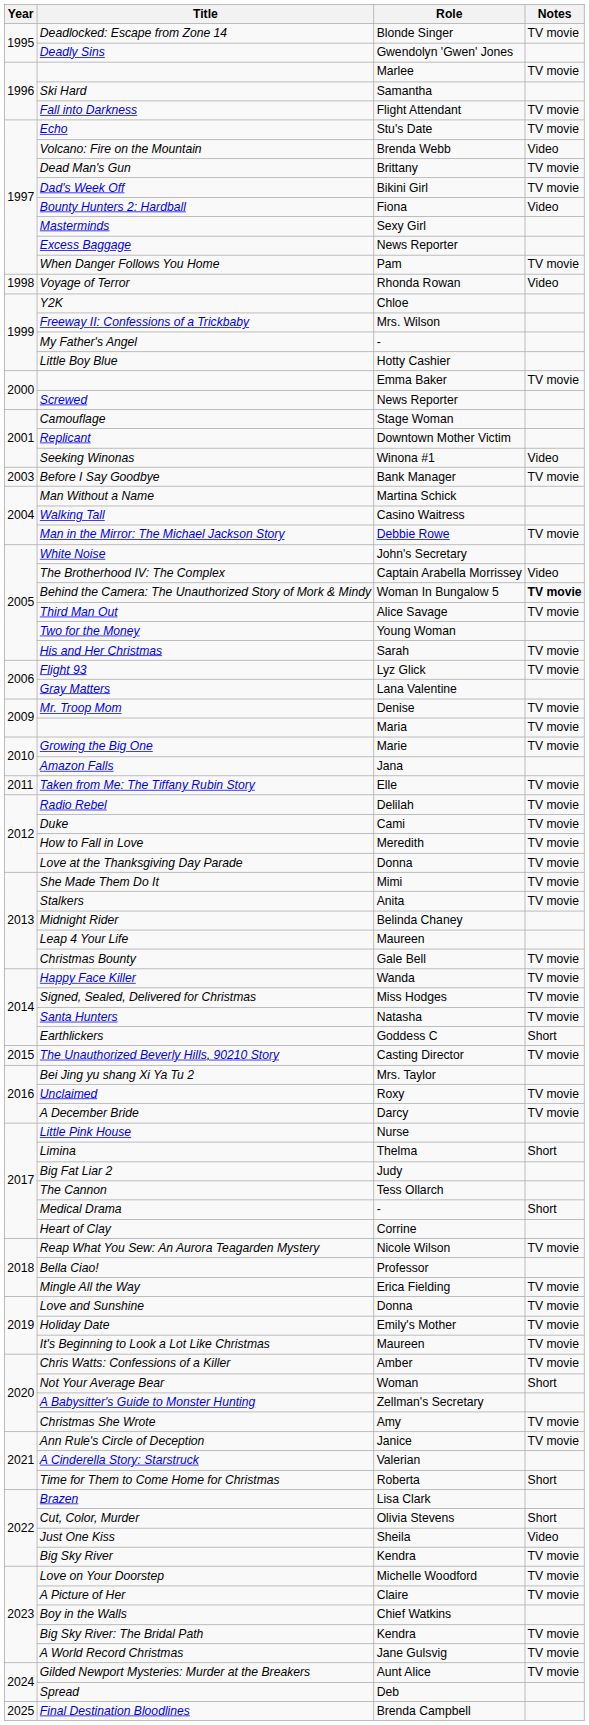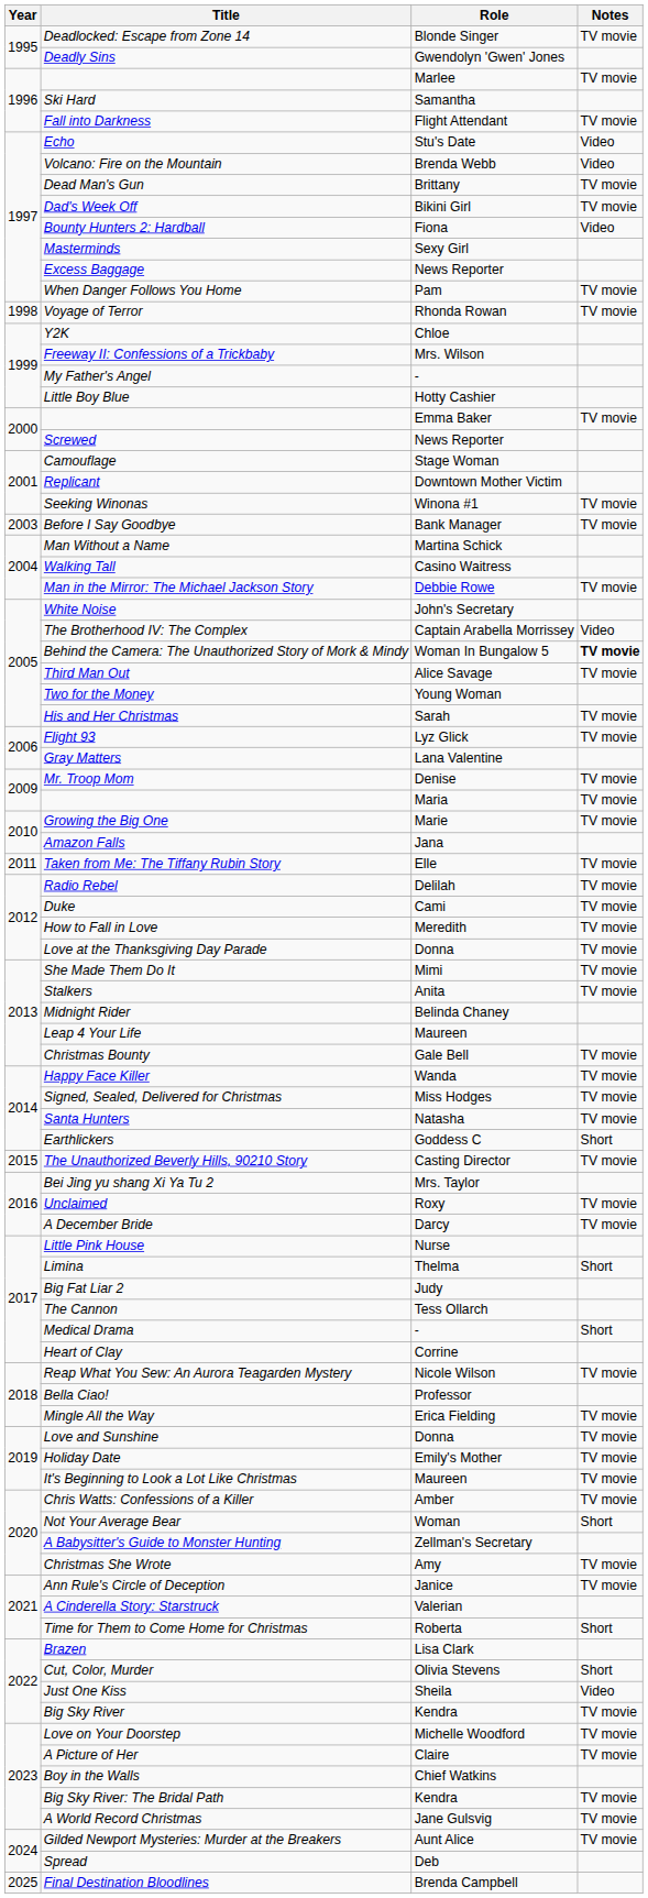 <table class="wikitable sortable">
 <tr>
 <th>Year</th>
 <th>Title</th>
 <th>Role</th>
 <th>Notes</th>
 </tr>
 <tr>
 <td rowspan="2">1995</td>
 <td><em>Deadlocked: Escape from Zone 14</em></td>
 <td>Blonde Singer</td>
 <td>TV movie</td>
 </tr>
 <tr>
 <td><em><a href='#'>Deadly Sins</a></em></td>
 <td>Gwendolyn 'Gwen' Jones</td>
 <td></td>
 </tr>
 <tr>
 <td rowspan="3">1996</td>
 <td><em></em></td>
 <td>Marlee</td>
 <td>TV movie</td>
 </tr>
 <tr>
 <td><em>Ski Hard</em></td>
 <td>Samantha</td>
 <td></td>
 </tr>
 <tr>
 <td><em><a href='#'>Fall into Darkness</a></em></td>
 <td>Flight Attendant</td>
 <td>TV movie</td>
 </tr>
 <tr>
 <td rowspan="8">1997</td>
 <td><em><a href='#'>Echo</a></em></td>
 <td>Stu's Date</td>
-<td>TV movie</td>
+<td>Video</td>
 </tr>
 <tr>
 <td><em>Volcano: Fire on the Mountain</em></td>
 <td>Brenda Webb</td>
 <td>Video</td>
 </tr>
 <tr>
 <td><em>Dead Man's Gun</em></td>
 <td>Brittany</td>
 <td>TV movie</td>
 </tr>
 <tr>
 <td><em><a href='#'>Dad's Week Off</a></em></td>
 <td>Bikini Girl</td>
 <td>TV movie</td>
 </tr>
 <tr>
 <td><em><a href='#'>Bounty Hunters 2: Hardball</a></em></td>
 <td>Fiona</td>
 <td>Video</td>
 </tr>
 <tr>
 <td><em><a href='#'>Masterminds</a></em></td>
 <td>Sexy Girl</td>
 <td></td>
 </tr>
 <tr>
 <td><em><a href='#'>Excess Baggage</a></em></td>
 <td>News Reporter</td>
 <td></td>
 </tr>
 <tr>
 <td><em>When Danger Follows You Home</em></td>
 <td>Pam</td>
 <td>TV movie</td>
 </tr>
 <tr>
 <td>1998</td>
 <td><em>Voyage of Terror</em></td>
 <td>Rhonda Rowan</td>
-<td>Video</td>
+<td>TV movie</td>
 </tr>
 <tr>
 <td rowspan="4">1999</td>
 <td><em>Y2K</em></td>
 <td>Chloe</td>
 <td></td>
 </tr>
 <tr>
 <td><em><a href='#'>Freeway II: Confessions of a Trickbaby</a></em></td>
 <td>Mrs. Wilson</td>
 <td></td>
 </tr>
 <tr>
 <td><em>My Father's Angel</em></td>
 <td>-</td>
 <td></td>
 </tr>
 <tr>
 <td><em>Little Boy Blue</em></td>
 <td>Hotty Cashier</td>
 <td></td>
 </tr>
 <tr>
 <td rowspan="2">2000</td>
 <td><em></em></td>
 <td>Emma Baker</td>
 <td>TV movie</td>
 </tr>
 <tr>
 <td><em><a href='#'>Screwed</a></em></td>
 <td>News Reporter</td>
 <td></td>
 </tr>
 <tr>
 <td rowspan="3">2001</td>
 <td><em>Camouflage</em></td>
 <td>Stage Woman</td>
 <td></td>
 </tr>
 <tr>
 <td><em><a href='#'>Replicant</a></em></td>
 <td>Downtown Mother Victim</td>
 <td></td>
 </tr>
 <tr>
 <td><em>Seeking Winonas</em></td>
 <td>Winona #1</td>
-<td>Video</td>
+<td>TV movie</td>
 </tr>
 <tr>
 <td>2003</td>
 <td><em>Before I Say Goodbye</em></td>
 <td>Bank Manager</td>
 <td>TV movie</td>
 </tr>
 <tr>
 <td rowspan="3">2004</td>
 <td><em>Man Without a Name</em></td>
 <td>Martina Schick</td>
 <td></td>
 </tr>
 <tr>
 <td><em><a href='#'>Walking Tall</a></em></td>
 <td>Casino Waitress</td>
 <td></td>
 </tr>
 <tr>
 <td><em><a href='#'>Man in the Mirror: The Michael Jackson Story</a></em></td>
 <td><a href='#'>Debbie Rowe</a></td>
 <td>TV movie</td>
 </tr>
 <tr>
 <td rowspan="6">2005</td>
 <td><em><a href='#'>White Noise</a></em></td>
 <td>John's Secretary</td>
 <td></td>
 </tr>
 <tr>
 <td data-sort-value="Brotherhood IV: The Complex, The"><em>The Brotherhood IV: The Complex</em></td>
 <td>Captain Arabella Morrissey</td>
 <td>Video</td>
 </tr>
 <tr>
 <td><em>Behind the Camera: The Unauthorized Story of Mork & Mindy</em></td>
 <td>Woman In Bungalow 5</td>
 <td><strong>TV movie</strong></td>
 </tr>
 <tr>
 <td><em><a href='#'>Third Man Out</a></em></td>
 <td>Alice Savage</td>
 <td>TV movie</td>
 </tr>
 <tr>
 <td><em><a href='#'>Two for the Money</a></em></td>
 <td>Young Woman</td>
 <td></td>
 </tr>
 <tr>
 <td><em><a href='#'>His and Her Christmas</a></em></td>
 <td>Sarah</td>
 <td>TV movie</td>
 </tr>
 <tr>
 <td rowspan="2">2006</td>
 <td><em><a href='#'>Flight 93</a></em></td>
 <td>Lyz Glick</td>
 <td>TV movie</td>
 </tr>
 <tr>
 <td><em><a href='#'>Gray Matters</a></em></td>
 <td>Lana Valentine</td>
 <td></td>
 </tr>
 <tr>
 <td rowspan="2">2009</td>
 <td><em><a href='#'>Mr. Troop Mom</a></em></td>
 <td>Denise</td>
 <td>TV movie</td>
 </tr>
 <tr>
 <td><em></em></td>
 <td>Maria</td>
 <td>TV movie</td>
 </tr>
 <tr>
 <td rowspan="2">2010</td>
 <td><em><a href='#'>Growing the Big One</a></em></td>
 <td>Marie</td>
 <td>TV movie</td>
 </tr>
 <tr>
 <td><em><a href='#'>Amazon Falls</a></em></td>
 <td>Jana</td>
 <td></td>
 </tr>
 <tr>
 <td>2011</td>
 <td><em><a href='#'>Taken from Me: The Tiffany Rubin Story</a></em></td>
 <td>Elle</td>
 <td>TV movie</td>
 </tr>
 <tr>
 <td rowspan="4">2012</td>
 <td><em><a href='#'>Radio Rebel</a></em></td>
 <td>Delilah</td>
 <td>TV movie</td>
 </tr>
 <tr>
 <td><em>Duke</em></td>
 <td>Cami</td>
 <td>TV movie</td>
 </tr>
 <tr>
 <td><em>How to Fall in Love</em></td>
 <td>Meredith</td>
 <td>TV movie</td>
 </tr>
 <tr>
 <td><em>Love at the Thanksgiving Day Parade</em></td>
 <td>Donna</td>
 <td>TV movie</td>
 </tr>
 <tr>
 <td rowspan="5">2013</td>
 <td><em>She Made Them Do It</em></td>
 <td>Mimi</td>
 <td>TV movie</td>
 </tr>
 <tr>
 <td><em>Stalkers</em></td>
 <td>Anita</td>
 <td>TV movie</td>
 </tr>
 <tr>
 <td><em>Midnight Rider</em></td>
 <td>Belinda Chaney</td>
 <td></td>
 </tr>
 <tr>
 <td><em>Leap 4 Your Life</em></td>
 <td>Maureen</td>
 <td></td>
 </tr>
 <tr>
 <td><em>Christmas Bounty</em> </td>
 <td>Gale Bell</td>
 <td>TV movie</td>
 </tr>
 <tr>
 <td rowspan="4">2014</td>
 <td><em><a href='#'>Happy Face Killer</a></em></td>
 <td>Wanda</td>
 <td>TV movie</td>
 </tr>
 <tr>
 <td><em>Signed, Sealed, Delivered for Christmas</em></td>
 <td>Miss Hodges</td>
 <td>TV movie</td>
 </tr>
 <tr>
 <td><em><a href='#'>Santa Hunters</a></em></td>
 <td>Natasha</td>
 <td>TV movie</td>
 </tr>
 <tr>
 <td><em>Earthlickers</em></td>
 <td>Goddess C</td>
 <td>Short</td>
 </tr>
 <tr>
 <td>2015</td>
 <td data-sort-value="Unauthorized Beverly Hills, 90210 Story, The"><em><a href='#'>The Unauthorized Beverly Hills, 90210 Story</a></em></td>
 <td>Casting Director</td>
 <td>TV movie</td>
 </tr>
 <tr>
 <td rowspan="3">2016</td>
 <td><em>Bei Jing yu shang Xi Ya Tu 2</em></td>
 <td>Mrs. Taylor</td>
 <td></td>
 </tr>
 <tr>
 <td><em><a href='#'>Unclaimed</a></em></td>
 <td>Roxy</td>
 <td>TV movie</td>
 </tr>
 <tr>
 <td data-sort-value="December Bride, A"><em>A December Bride</em></td>
 <td>Darcy</td>
 <td>TV movie</td>
 </tr>
 <tr>
 <td rowspan="6">2017</td>
 <td><em><a href='#'>Little Pink House</a></em></td>
 <td>Nurse</td>
 <td></td>
 </tr>
 <tr>
 <td><em>Limina</em></td>
 <td>Thelma</td>
 <td>Short</td>
 </tr>
 <tr>
 <td><em>Big Fat Liar 2</em></td>
 <td>Judy</td>
 <td></td>
 </tr>
 <tr>
 <td data-sort-value="Cannon, The"><em>The Cannon</em></td>
 <td>Tess Ollarch</td>
 <td></td>
 </tr>
 <tr>
 <td><em>Medical Drama</em></td>
 <td>-</td>
 <td>Short</td>
 </tr>
 <tr>
 <td><em>Heart of Clay</em></td>
 <td>Corrine</td>
 <td></td>
 </tr>
 <tr>
 <td rowspan="3">2018</td>
 <td><em>Reap What You Sew: An Aurora Teagarden Mystery</em></td>
 <td>Nicole Wilson</td>
 <td>TV movie</td>
 </tr>
 <tr>
 <td><em>Bella Ciao!</em></td>
 <td>Professor</td>
 <td></td>
 </tr>
 <tr>
 <td><em>Mingle All the Way</em></td>
 <td>Erica Fielding</td>
 <td>TV movie</td>
 </tr>
 <tr>
 <td rowspan="3">2019</td>
 <td><em>Love and Sunshine</em></td>
 <td>Donna</td>
 <td>TV movie</td>
 </tr>
 <tr>
 <td><em>Holiday Date</em></td>
 <td>Emily's Mother</td>
 <td>TV movie</td>
 </tr>
 <tr>
 <td><em>It's Beginning to Look a Lot Like Christmas</em></td>
 <td>Maureen</td>
 <td>TV movie</td>
 </tr>
 <tr>
 <td rowspan="4">2020</td>
 <td><em>Chris Watts: Confessions of a Killer</em></td>
 <td>Amber</td>
 <td>TV movie</td>
 </tr>
 <tr>
 <td><em>Not Your Average Bear</em></td>
 <td>Woman</td>
 <td>Short</td>
 </tr>
 <tr>
 <td data-sort-value="Babysitter's Guide to Monster Hunting, A"><em><a href='#'>A Babysitter's Guide to Monster Hunting</a></em></td>
 <td>Zellman's Secretary</td>
 <td></td>
 </tr>
 <tr>
 <td><em>Christmas She Wrote</em></td>
 <td>Amy</td>
 <td>TV movie</td>
 </tr>
 <tr>
 <td rowspan="3">2021</td>
 <td><em>Ann Rule's Circle of Deception</em></td>
 <td>Janice</td>
 <td>TV movie</td>
 </tr>
 <tr>
 <td data-sort-value="Cinderella Story: Starstruck, A"><em><a href='#'>A Cinderella Story: Starstruck</a></em></td>
 <td>Valerian</td>
 <td></td>
 </tr>
 <tr>
 <td><em>Time for Them to Come Home for Christmas</em></td>
 <td>Roberta</td>
 <td>Short</td>
 </tr>
 <tr>
 <td rowspan="4">2022</td>
 <td><em><a href='#'>Brazen</a></em></td>
 <td>Lisa Clark</td>
 <td></td>
 </tr>
 <tr>
 <td><em>Cut, Color, Murder</em></td>
 <td>Olivia Stevens</td>
 <td>Short</td>
 </tr>
 <tr>
 <td><em>Just One Kiss</em></td>
 <td>Sheila</td>
 <td>Video</td>
 </tr>
 <tr>
 <td><em>Big Sky River</em></td>
 <td>Kendra</td>
 <td>TV movie</td>
 </tr>
 <tr>
 <td rowspan="5">2023</td>
 <td><em>Love on Your Doorstep</em></td>
 <td>Michelle Woodford</td>
 <td>TV movie</td>
 </tr>
 <tr>
 <td data-sort-value="Picture of Her, A"><em>A Picture of Her</em></td>
 <td>Claire</td>
 <td>TV movie</td>
 </tr>
 <tr>
 <td><em>Boy in the Walls</em></td>
 <td>Chief Watkins</td>
 <td></td>
 </tr>
 <tr>
 <td><em>Big Sky River: The Bridal Path</em></td>
 <td>Kendra</td>
 <td>TV movie</td>
 </tr>
 <tr>
 <td data-sort-value="World Record Christmas, A"><em>A World Record Christmas</em></td>
 <td>Jane Gulsvig</td>
 <td>TV movie</td>
 </tr>
 <tr>
 <td rowspan="2">2024</td>
 <td><em>Gilded Newport Mysteries: Murder at the Breakers</em></td>
 <td>Aunt Alice</td>
 <td>TV movie</td>
 </tr>
 <tr>
 <td><em>Spread</em></td>
 <td>Deb</td>
 <td></td>
 </tr>
 <tr>
 <td>2025</td>
 <td><em><a href='#'>Final Destination Bloodlines</a></em></td>
 <td>Brenda Campbell</td>
 <td></td>
 </tr>
 </table>
